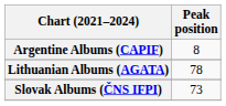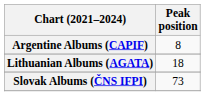 <table class="wikitable sortable plainrowheaders" style="text-align:center">
 <tr>
 <th scope="col">Chart (2021–2024)</th>
 <th scope="col">Peak<br>position</th>
 </tr>
 <tr>
 <th scope="row">Argentine Albums (<a href='#'>CAPIF</a>)</th>
 <td>8</td>
 </tr>
 <tr>
 </tr>
 <tr>
 </tr>
 <tr>
 </tr>
 <tr>
 </tr>
 <tr>
 </tr>
 <tr>
 </tr>
 <tr>
 </tr>
 <tr>
 </tr>
 <tr>
 </tr>
 <tr>
 </tr>
 <tr>
 </tr>
 <tr>
 </tr>
 <tr>
 </tr>
 <tr>
 <th scope="row">Lithuanian Albums (<a href='#'>AGATA</a>)</th>
-<td>78</td>
+<td>18</td>
 </tr>
 <tr>
 </tr>
 <tr>
 </tr>
 <tr>
 </tr>
 <tr>
 </tr>
 <tr>
 </tr>
 <tr>
 <th scope="row">Slovak Albums (<a href='#'>ČNS IFPI</a>)</th>
 <td>73</td>
 </tr>
 <tr>
 </tr>
 <tr>
 </tr>
 <tr>
 </tr>
 <tr>
 </tr>
 <tr>
 </tr>
 <tr>
 </tr>
 </table>
